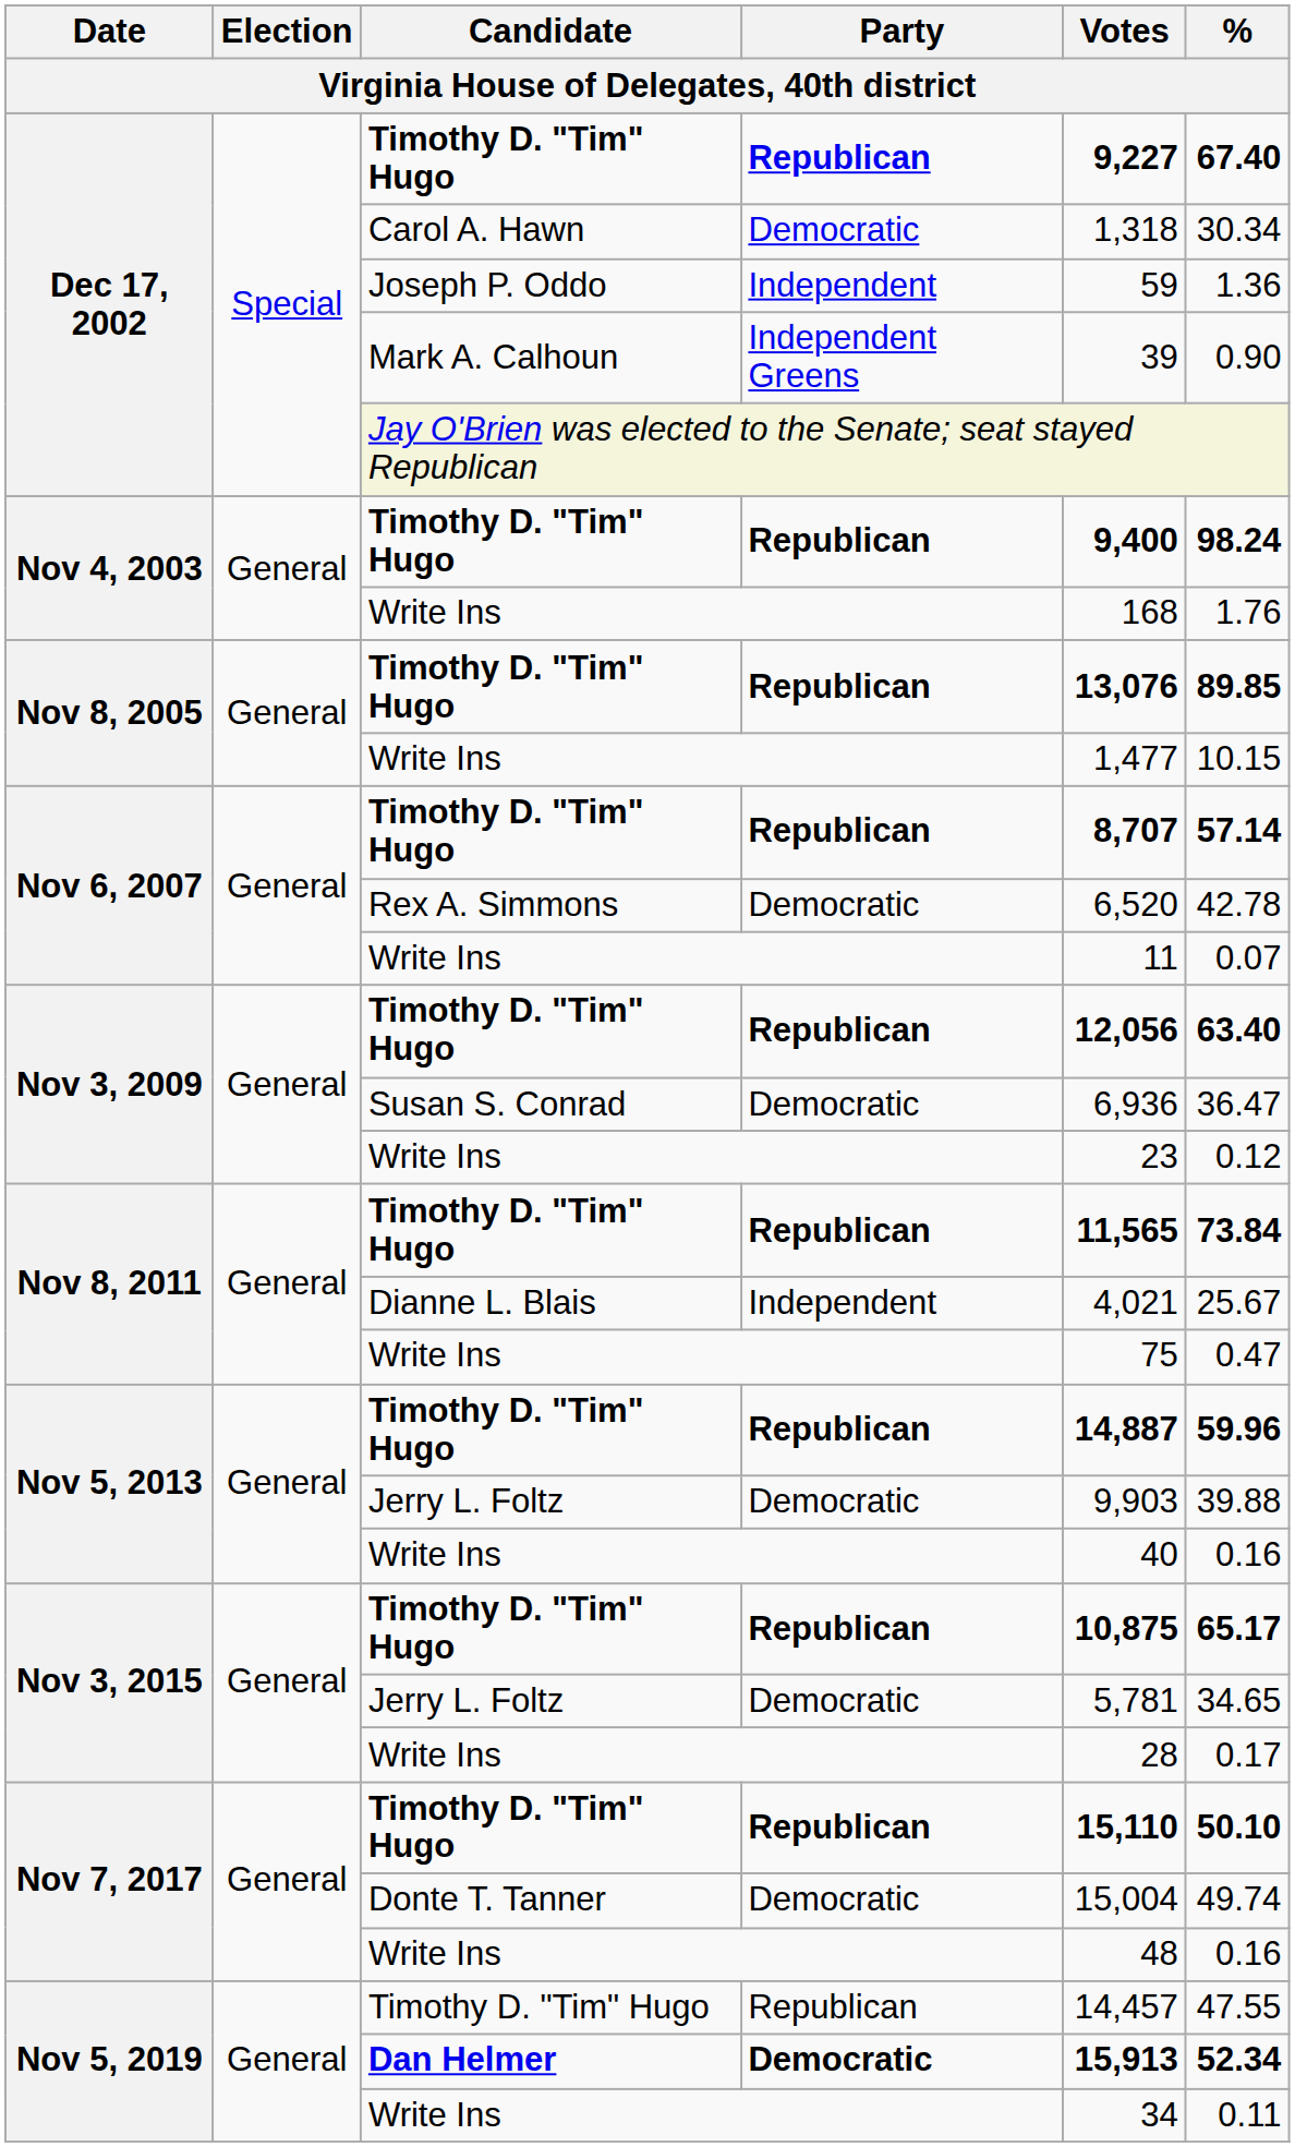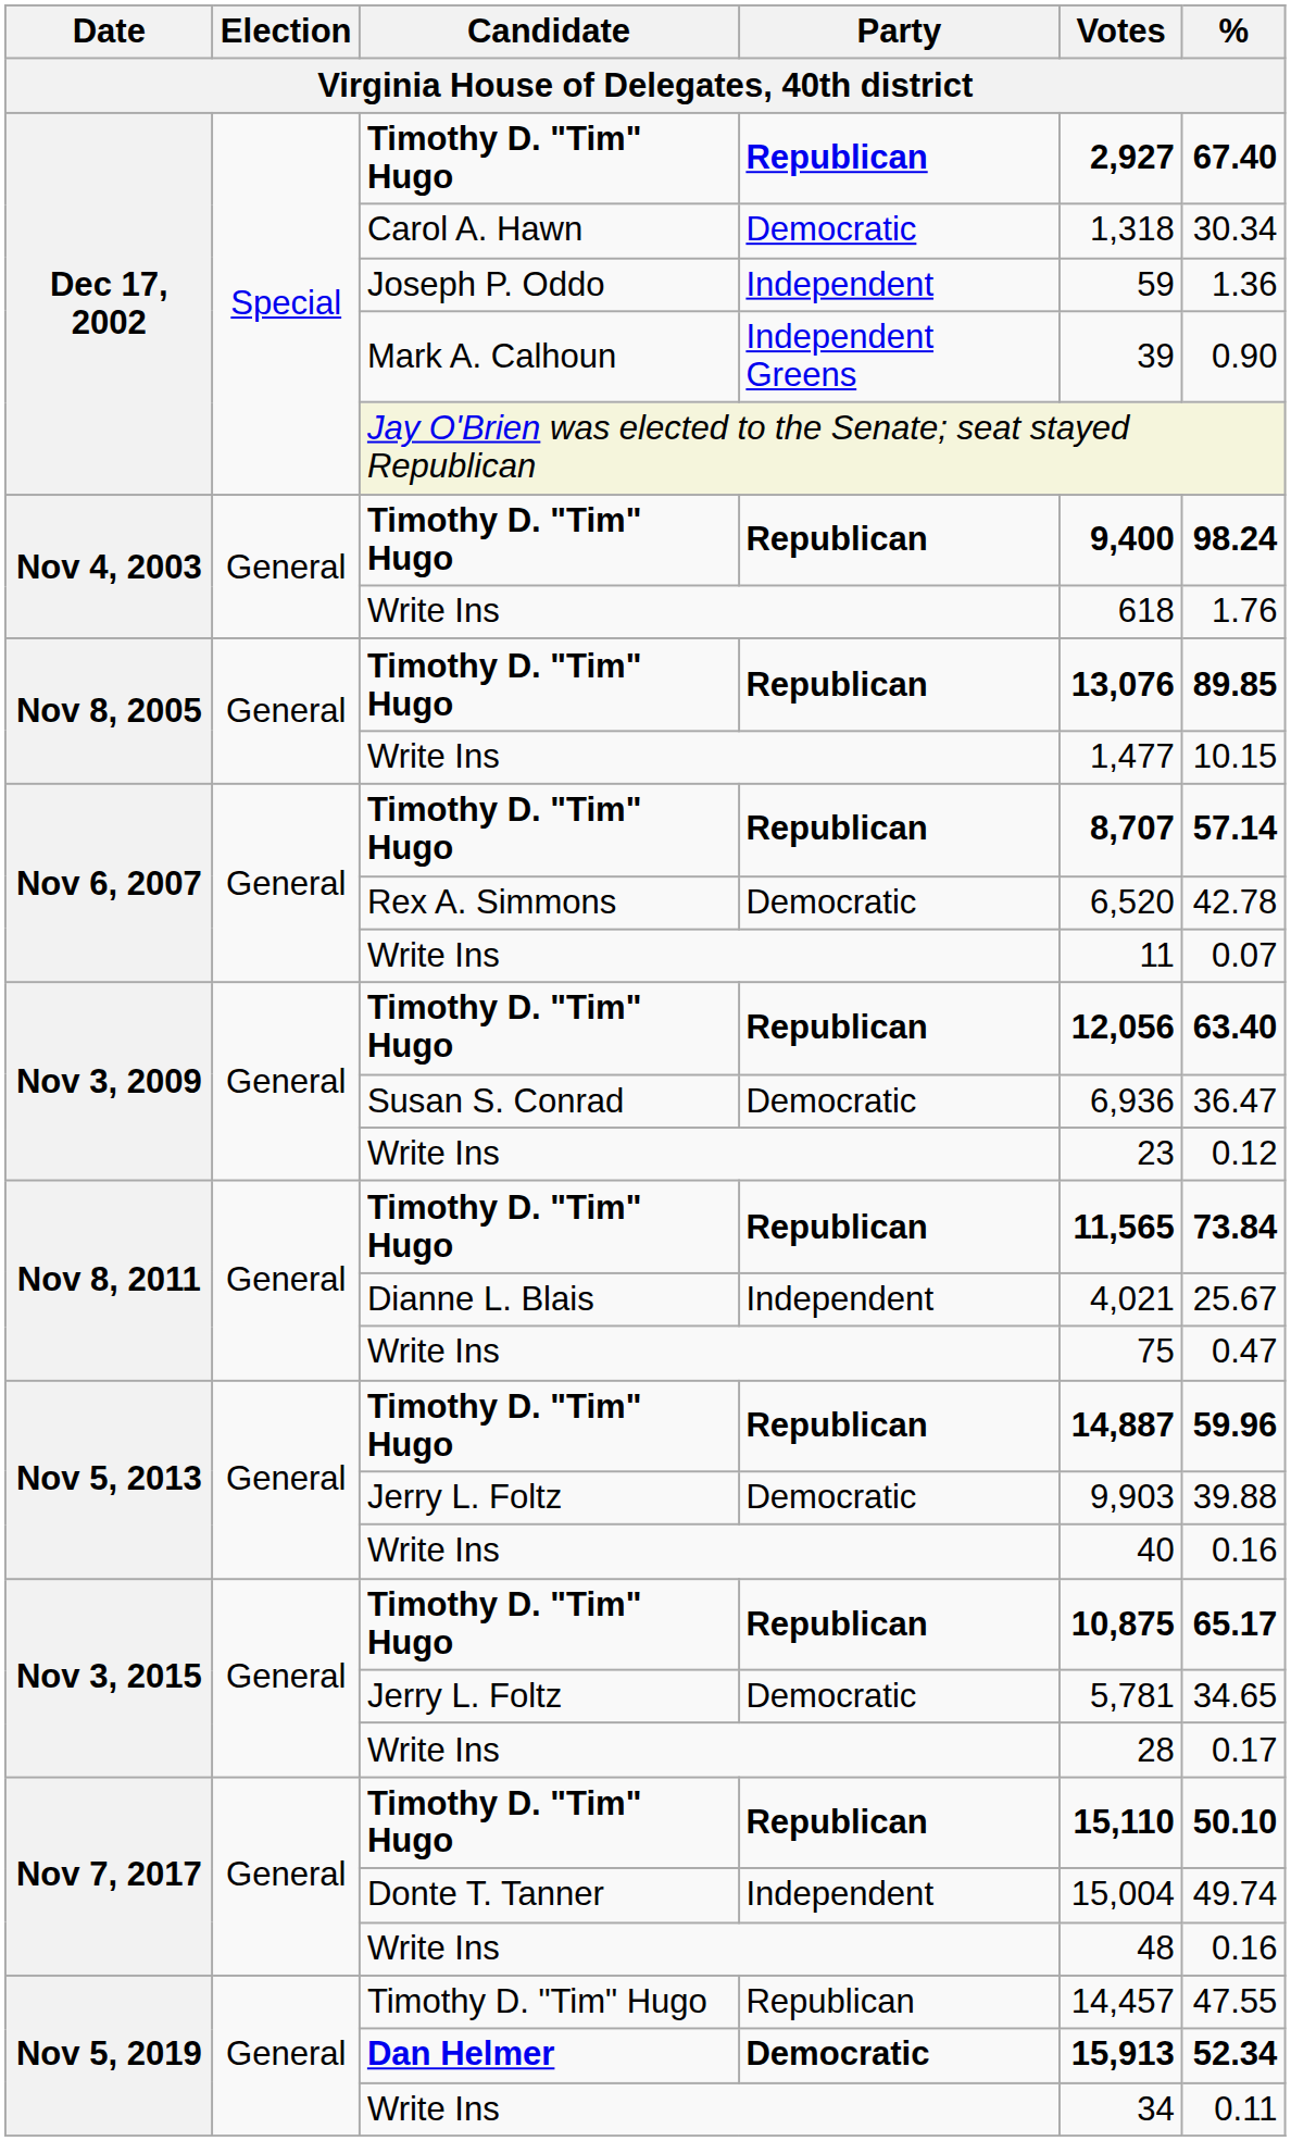 <table class="wikitable">
 <tr>
 <th>Date</th>
 <th>Election</th>
 <th>Candidate</th>
 <th>Party</th>
 <th>Votes</th>
 <th>%</th>
 </tr>
 <tr>
 <th colspan="6">Virginia House of Delegates, 40th district</th>
 </tr>
 <tr>
 <th rowspan="5">Dec 17, 2002</th>
 <td rowspan="5" align="center"><a href='#'>Special</a></td>
 <td><strong>Timothy D. "Tim" Hugo</strong></td>
 <td><strong><a href='#'>Republican</a></strong></td>
-<td align="right"><strong>9,227</strong></td>
+<td align="right"><strong>2,927</strong></td>
 <td align="right"><strong>67.40</strong></td>
 </tr>
 <tr>
 <td>Carol A. Hawn</td>
 <td><a href='#'>Democratic</a></td>
 <td align="right">1,318</td>
 <td align="right">30.34</td>
 </tr>
 <tr>
 <td>Joseph P. Oddo</td>
 <td><a href='#'>Independent</a></td>
 <td align="right">59</td>
 <td align="right">1.36</td>
 </tr>
 <tr>
 <td>Mark A. Calhoun</td>
 <td><a href='#'>Independent Greens</a></td>
 <td align="right">39</td>
 <td align="right">0.90</td>
 </tr>
 <tr>
 <td colspan="4" style="background:Beige"><em><a href='#'>Jay O'Brien</a> was elected to the Senate; seat stayed Republican</em></td>
 </tr>
 <tr>
 <th rowspan="2">Nov 4, 2003</th>
 <td rowspan="2" align="center">General</td>
 <td><strong>Timothy D. "Tim" Hugo</strong></td>
 <td><strong>Republican</strong></td>
 <td align="right"><strong>9,400</strong></td>
 <td align="right"><strong>98.24</strong></td>
 </tr>
 <tr>
 <td colspan="2">Write Ins</td>
-<td align="right">168</td>
+<td align="right">618</td>
 <td align="right">1.76</td>
 </tr>
 <tr>
 <th rowspan="2">Nov 8, 2005</th>
 <td rowspan="2" align="center">General</td>
 <td><strong>Timothy D. "Tim" Hugo</strong></td>
 <td><strong>Republican</strong></td>
 <td align="right"><strong>13,076</strong></td>
 <td align="right"><strong>89.85</strong></td>
 </tr>
 <tr>
 <td colspan="2">Write Ins</td>
 <td align="right">1,477</td>
 <td align="right">10.15</td>
 </tr>
 <tr>
 <th rowspan="3">Nov 6, 2007</th>
 <td rowspan="3" align="center">General</td>
 <td><strong>Timothy D. "Tim" Hugo</strong></td>
 <td><strong>Republican</strong></td>
 <td align="right"><strong>8,707</strong></td>
 <td align="right"><strong>57.14</strong></td>
 </tr>
 <tr>
 <td>Rex A. Simmons</td>
 <td>Democratic</td>
 <td align="right">6,520</td>
 <td align="right">42.78</td>
 </tr>
 <tr>
 <td colspan="2">Write Ins</td>
 <td align="right">11</td>
 <td align="right">0.07</td>
 </tr>
 <tr>
 <th rowspan="3">Nov 3, 2009</th>
 <td rowspan="3" align="center">General</td>
 <td><strong>Timothy D. "Tim" Hugo</strong></td>
 <td><strong>Republican</strong></td>
 <td align="right"><strong>12,056</strong></td>
 <td align="right"><strong>63.40</strong></td>
 </tr>
 <tr>
 <td>Susan S. Conrad</td>
 <td>Democratic</td>
 <td align="right">6,936</td>
 <td align="right">36.47</td>
 </tr>
 <tr>
 <td colspan="2">Write Ins</td>
 <td align="right">23</td>
 <td align="right">0.12</td>
 </tr>
 <tr>
 <th rowspan="3">Nov 8, 2011</th>
 <td rowspan="3" align="center">General</td>
 <td><strong>Timothy D. "Tim" Hugo</strong></td>
 <td><strong>Republican</strong></td>
 <td align="right"><strong>11,565</strong></td>
 <td align="right"><strong>73.84</strong></td>
 </tr>
 <tr>
 <td>Dianne L. Blais</td>
 <td>Independent</td>
 <td align="right">4,021</td>
 <td align="right">25.67</td>
 </tr>
 <tr>
 <td colspan="2">Write Ins</td>
 <td align="right">75</td>
 <td align="right">0.47</td>
 </tr>
 <tr>
 <th rowspan="3">Nov 5, 2013</th>
 <td rowspan="3" align="center">General</td>
 <td><strong>Timothy D. "Tim" Hugo</strong></td>
 <td><strong>Republican</strong></td>
 <td align="right"><strong>14,887</strong></td>
 <td align="right"><strong>59.96</strong></td>
 </tr>
 <tr>
 <td>Jerry L. Foltz</td>
 <td>Democratic</td>
 <td align="right">9,903</td>
 <td align="right">39.88</td>
 </tr>
 <tr>
 <td colspan="2">Write Ins</td>
 <td align="right">40</td>
 <td align="right">0.16</td>
 </tr>
 <tr>
 <th rowspan="3">Nov 3, 2015</th>
 <td rowspan="3" align="center">General</td>
 <td><strong>Timothy D. "Tim" Hugo</strong></td>
 <td><strong>Republican</strong></td>
 <td align="right"><strong>10,875</strong></td>
 <td align="right"><strong>65.17</strong></td>
 </tr>
 <tr>
 <td>Jerry L. Foltz</td>
 <td>Democratic</td>
 <td align="right">5,781</td>
 <td align="right">34.65</td>
 </tr>
 <tr>
 <td colspan="2">Write Ins</td>
 <td align="right">28</td>
 <td align="right">0.17</td>
 </tr>
 <tr>
 <th rowspan="3">Nov 7, 2017</th>
 <td rowspan="3" align="center">General</td>
 <td><strong>Timothy D. "Tim" Hugo</strong></td>
 <td><strong>Republican</strong></td>
 <td align="right"><strong>15,110</strong></td>
 <td align="right"><strong>50.10</strong></td>
 </tr>
 <tr>
 <td>Donte T. Tanner</td>
-<td>Democratic</td>
+<td>Independent</td>
 <td align="right">15,004</td>
 <td align="right">49.74</td>
 </tr>
 <tr>
 <td colspan="2">Write Ins</td>
 <td align="right">48</td>
 <td align="right">0.16</td>
 </tr>
 <tr>
 <th rowspan="3">Nov 5, 2019</th>
 <td rowspan="3" align="center">General</td>
 <td>Timothy D. "Tim" Hugo</td>
 <td>Republican</td>
 <td align="right">14,457</td>
 <td align="right">47.55</td>
 </tr>
 <tr>
 <td><strong><a href='#'>Dan Helmer</a></strong></td>
 <td><strong>Democratic</strong></td>
 <td align="right"><strong>15,913</strong></td>
 <td align="right"><strong>52.34</strong></td>
 </tr>
 <tr>
 <td colspan="2">Write Ins</td>
 <td align="right">34</td>
 <td align="right">0.11</td>
 </tr>
 <tr>
 </tr>
 </table>
